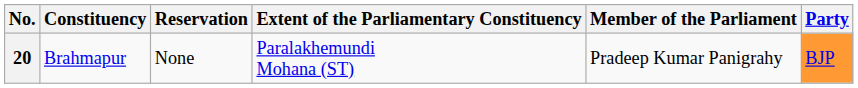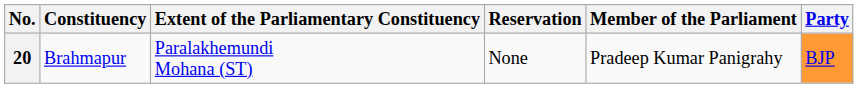 <table class="wikitable sortable">
 <tr>
 <th>No.</th>
 <th>Constituency</th>
+<th>Extent of the Parliamentary Constituency</th>
 <th>Reservation</th>
-<th>Extent of the Parliamentary Constituency</th>
 <th>Member of the Parliament</th>
 <th><a href='#'>Party</a></th>
 </tr>
 <tr>
 <th>20</th>
 <td><a href='#'>Brahmapur</a></td>
+<td><a href='#'>Paralakhemundi</a> <br> <a href='#'>Mohana (ST)</a></td>
 <td>None</td>
-<td><a href='#'>Paralakhemundi</a> <br> <a href='#'>Mohana (ST)</a></td>
 <td>Pradeep Kumar Panigrahy</td>
 <td bgcolor=#FF9933><a href='#'>BJP</a></td>
 </tr>
 </table>
